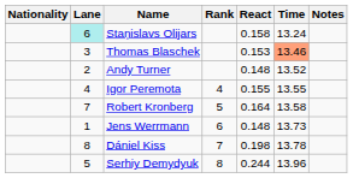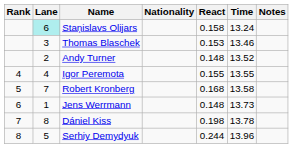 <table class="wikitable sortable" style="text-align:center">
 <tr>
-<th>Nationality</th>
+<th>Rank</th>
 <th>Lane</th>
 <th>Name</th>
-<th>Rank</th>
+<th>Nationality</th>
 <th>React</th>
 <th>Time</th>
 <th>Notes</th>
 </tr>
 <tr>
-<td align=left></td>
+<td></td>
 <td style="background: paleturquoise;">6</td>
 <td align="left"><a href='#'>Staņislavs Olijars</a></td>
-<td></td>
+<td align=left></td>
 <td>0.158</td>
 <td>13.24</td>
 <td></td>
 </tr>
 <tr>
-<td align=left></td>
+<td></td>
 <td>3</td>
 <td align="left"><a href='#'>Thomas Blaschek</a></td>
-<td></td>
+<td align=left></td>
 <td>0.153</td>
-<td style="background: lightsalmon;">13.46</td>
+<td>13.46</td>
 <td></td>
 </tr>
 <tr>
-<td align=left></td>
+<td></td>
 <td>2</td>
 <td align="left"><a href='#'>Andy Turner</a></td>
-<td></td>
+<td align=left></td>
 <td>0.148</td>
 <td>13.52</td>
 <td></td>
 </tr>
 <tr>
-<td align=left></td>
+<td>4</td>
 <td>4</td>
 <td align="left"><a href='#'>Igor Peremota</a></td>
-<td>4</td>
+<td align=left></td>
 <td>0.155</td>
 <td>13.55</td>
 <td></td>
 </tr>
 <tr>
-<td align=left></td>
+<td>5</td>
 <td>7</td>
 <td align="left"><a href='#'>Robert Kronberg</a></td>
-<td>5</td>
-<td>0.164</td>
+<td align=left></td>
+<td>0.168</td>
 <td>13.58</td>
 <td></td>
 </tr>
 <tr>
-<td align=left></td>
+<td>6</td>
 <td>1</td>
 <td align="left"><a href='#'>Jens Werrmann</a></td>
-<td>6</td>
+<td align=left></td>
 <td>0.148</td>
 <td>13.73</td>
 <td></td>
 </tr>
 <tr>
-<td align=left></td>
+<td>7</td>
 <td>8</td>
 <td align="left"><a href='#'>Dániel Kiss</a></td>
-<td>7</td>
+<td align=left></td>
 <td>0.198</td>
 <td>13.78</td>
 <td></td>
 </tr>
 <tr>
-<td align=left></td>
+<td>8</td>
 <td>5</td>
 <td align="left"><a href='#'>Serhiy Demydyuk</a></td>
-<td>8</td>
+<td align=left></td>
 <td>0.244</td>
 <td>13.96</td>
 <td></td>
 </tr>
 </table>
